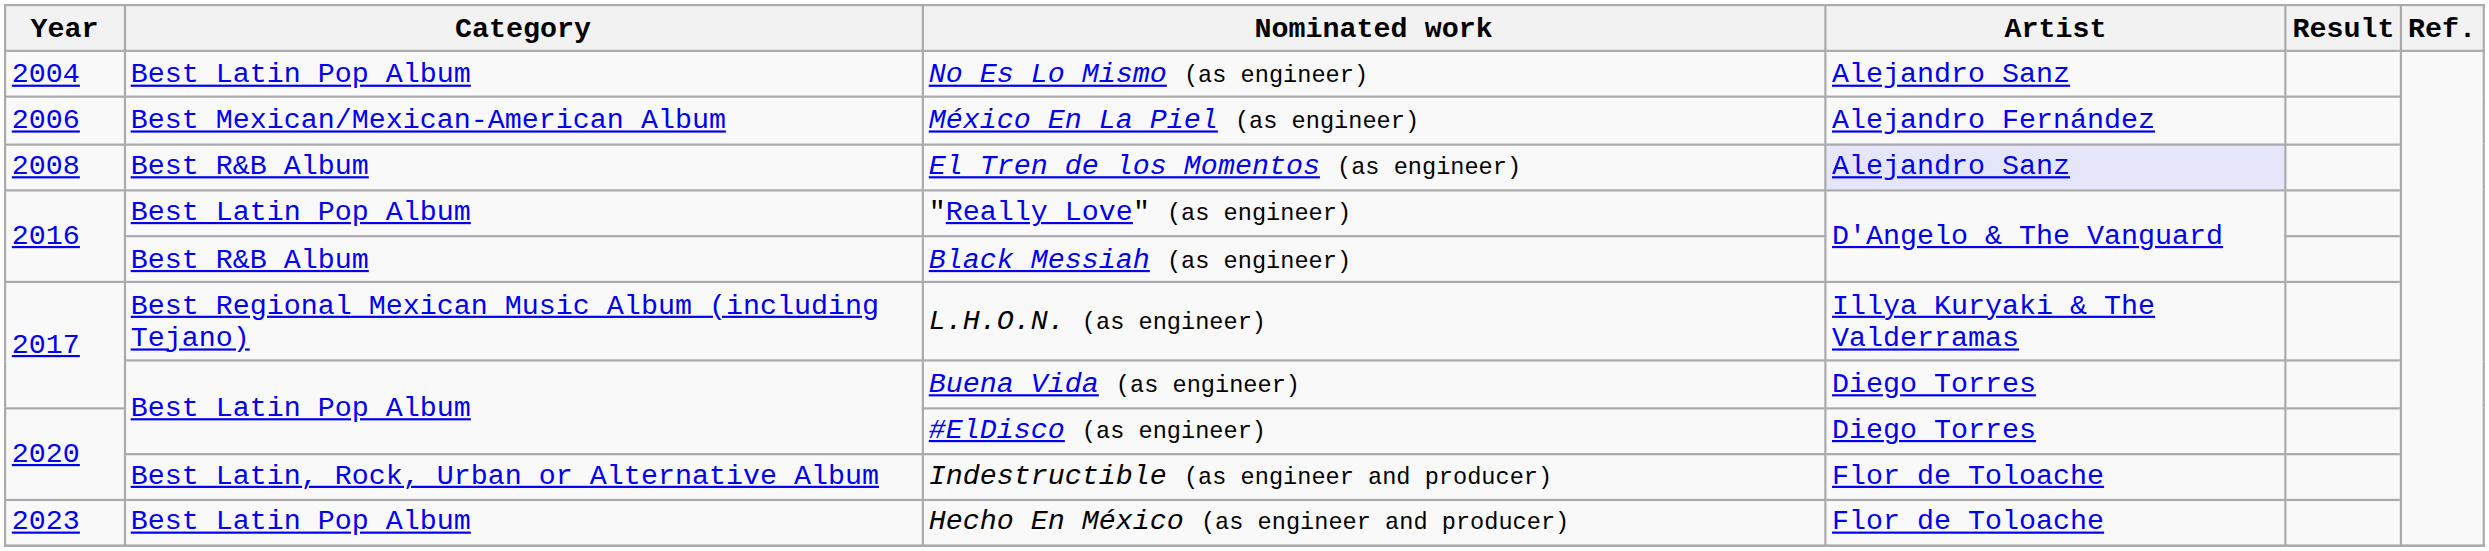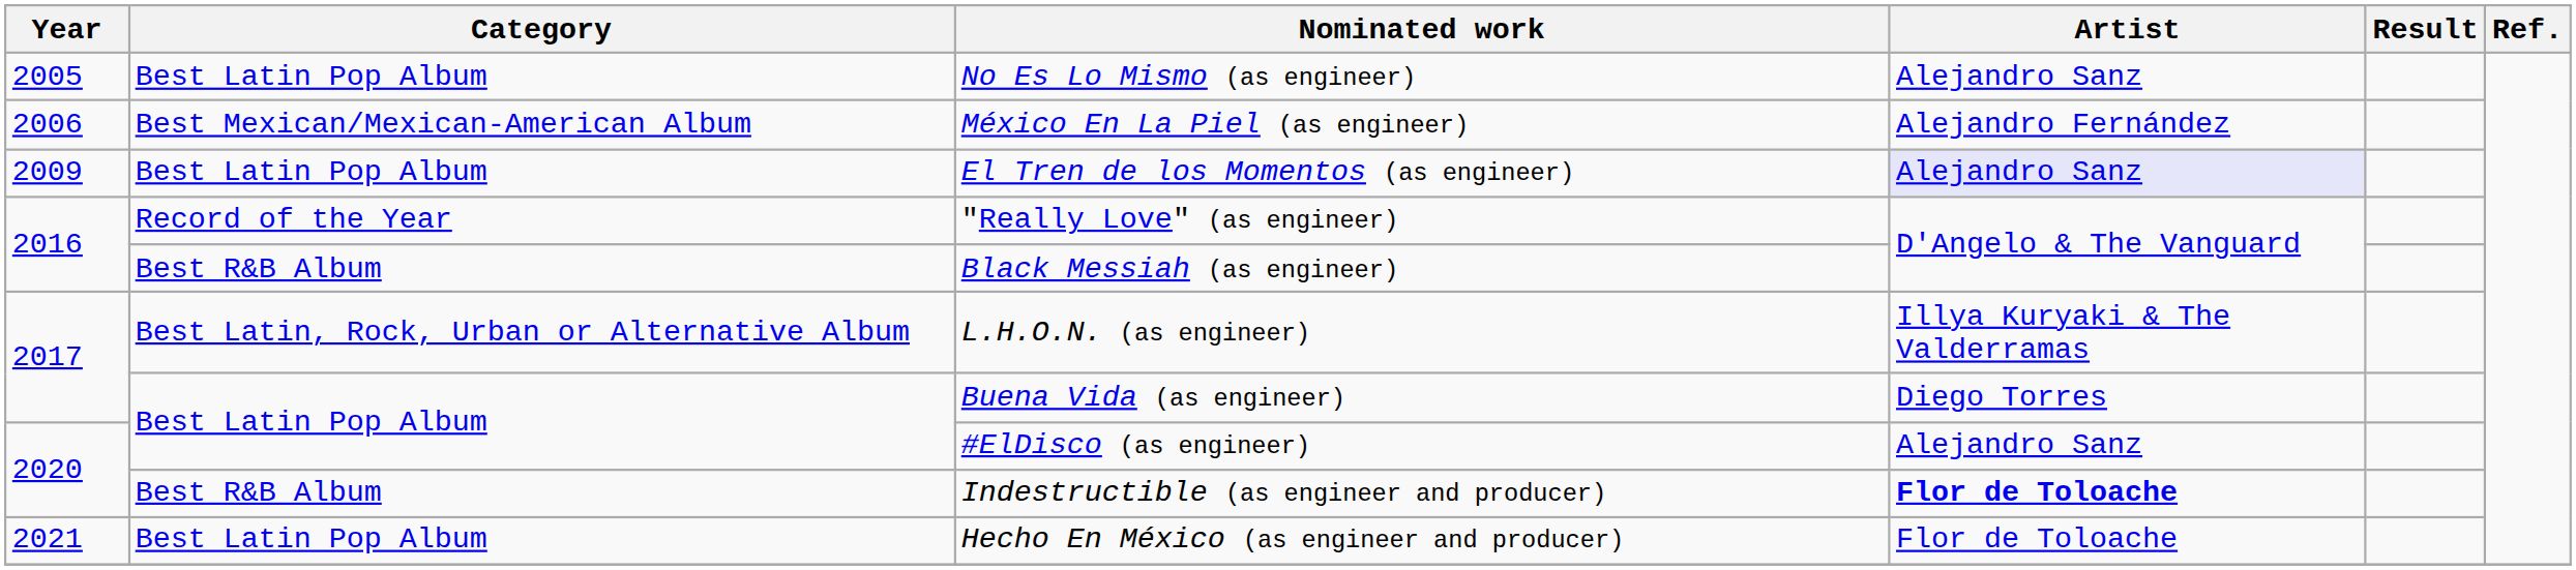 <table class="wikitable" style="width:90%;">
 <tr>
 <th width=5%>Year</th>
 <th style="width:35%;">Category</th>
 <th style="width:40%;">Nominated work</th>
 <th style="width:25%;">Artist</th>
 <th style="width:15%;">Result</th>
 <th style="width:5%;">Ref.</th>
 </tr>
 <tr>
-<td><a href='#'>2004</a></td>
+<td><a href='#'>2005</a></td>
 <td><a href='#'>Best Latin Pop Album</a></td>
 <td><em><a href='#'>No Es Lo Mismo</a></em> <small>(as engineer)</small></td>
 <td><a href='#'>Alejandro Sanz</a></td>
 <td></td>
 <td rowspan="10"><br><br><br></td>
 </tr>
 <tr>
 <td><a href='#'>2006</a></td>
 <td><a href='#'>Best Mexican/Mexican-American Album</a></td>
 <td><em><a href='#'>México En La Piel</a></em> <small>(as engineer)</small></td>
 <td><a href='#'>Alejandro Fernández</a></td>
 <td></td>
 </tr>
 <tr>
-<td><a href='#'>2008</a></td>
-<td><a href='#'>Best R&B Album</a></td>
+<td><a href='#'>2009</a></td>
+<td><a href='#'>Best Latin Pop Album</a></td>
 <td><em><a href='#'>El Tren de los Momentos</a></em> <small>(as engineer)</small></td>
 <td style="background: lavender;"><a href='#'>Alejandro Sanz</a></td>
 <td></td>
 </tr>
 <tr>
 <td rowspan="2"><a href='#'>2016</a></td>
-<td><a href='#'>Best Latin Pop Album</a></td>
+<td><a href='#'>Record of the Year</a></td>
 <td>"<a href='#'>Really Love</a>" <small>(as engineer)</small></td>
 <td rowspan="2"><a href='#'>D'Angelo & The Vanguard</a></td>
 <td></td>
 </tr>
 <tr>
 <td><a href='#'>Best R&B Album</a></td>
 <td><em><a href='#'>Black Messiah</a></em> <small>(as engineer)</small></td>
 <td></td>
 </tr>
 <tr>
 <td rowspan="2"><a href='#'>2017</a></td>
-<td><a href='#'>Best Regional Mexican Music Album (including Tejano)</a></td>
+<td><a href='#'>Best Latin, Rock, Urban or Alternative Album</a></td>
 <td><em>L.H.O.N.</em> <small>(as engineer)</small></td>
 <td><a href='#'>Illya Kuryaki & The Valderramas</a></td>
 <td></td>
 </tr>
 <tr>
 <td rowspan="2"><a href='#'>Best Latin Pop Album</a></td>
 <td><em><a href='#'>Buena Vida</a></em> <small>(as engineer)</small></td>
 <td><a href='#'>Diego Torres</a></td>
 <td></td>
 </tr>
 <tr>
 <td rowspan="2"><a href='#'>2020</a></td>
 <td><em><a href='#'>#ElDisco</a></em> <small>(as engineer)</small></td>
-<td><a href='#'>Diego Torres</a></td>
+<td><a href='#'>Alejandro Sanz</a></td>
 <td></td>
 </tr>
 <tr>
-<td><a href='#'>Best Latin, Rock, Urban or Alternative Album</a></td>
+<td><a href='#'>Best R&B Album</a></td>
 <td><em>Indestructible</em> <small>(as engineer and producer)</small></td>
-<td><a href='#'>Flor de Toloache</a></td>
+<td><strong><a href='#'>Flor de Toloache</a></strong></td>
 <td></td>
 </tr>
 <tr>
-<td><a href='#'>2023</a></td>
+<td><a href='#'>2021</a></td>
 <td><a href='#'>Best Latin Pop Album</a></td>
 <td><em>Hecho En México</em> <small>(as engineer and producer)</small></td>
 <td><a href='#'>Flor de Toloache</a></td>
 <td></td>
 </tr>
 <tr>
 </tr>
 </table>
